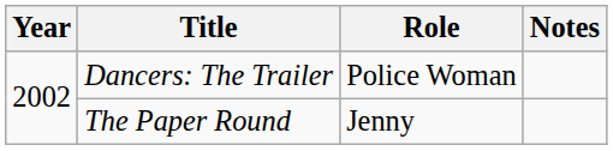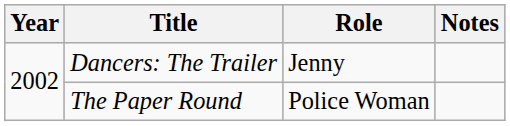 <table class="wikitable sortable">
 <tr>
 <th>Year</th>
 <th>Title</th>
 <th>Role</th>
 <th class="unsortable">Notes</th>
 </tr>
 <tr>
 <td rowspan=2>2002</td>
 <td><em>Dancers: The Trailer</em></td>
-<td>Police Woman</td>
+<td>Jenny</td>
 <td></td>
 </tr>
 <tr>
 <td><em>The Paper Round</em></td>
-<td>Jenny</td>
+<td>Police Woman</td>
 <td></td>
 </tr>
 </table>
